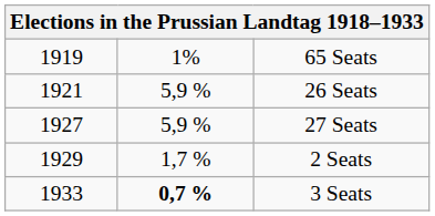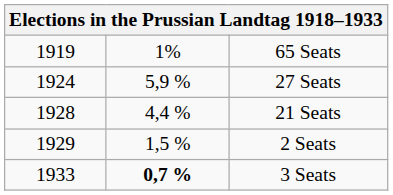 <table class="wikitable sortable" style="text-align:center">
 <tr>
 <th colspan="3">Elections in the Prussian Landtag 1918–1933</th>
 </tr>
 <tr>
 <td>1919</td>
 <td>1%</td>
 <td>65 Seats</td>
 </tr>
 <tr>
-<td>1921</td>
-<td>5,9 %</td>
-<td>26 Seats</td>
-</tr>
-<tr>
-<td>1927</td>
+<td>1924</td>
 <td>5,9 %</td>
 <td>27 Seats</td>
 </tr>
 <tr>
+<td>1928</td>
+<td>4,4 %</td>
+<td>21 Seats</td>
+</tr>
+<tr>
 <td>1929</td>
-<td>1,7 %</td>
+<td>1,5 %</td>
 <td>2 Seats</td>
 </tr>
 <tr>
 <td>1933</td>
 <td><strong>0,7 %</strong></td>
 <td>3 Seats</td>
 </tr>
 </table>
